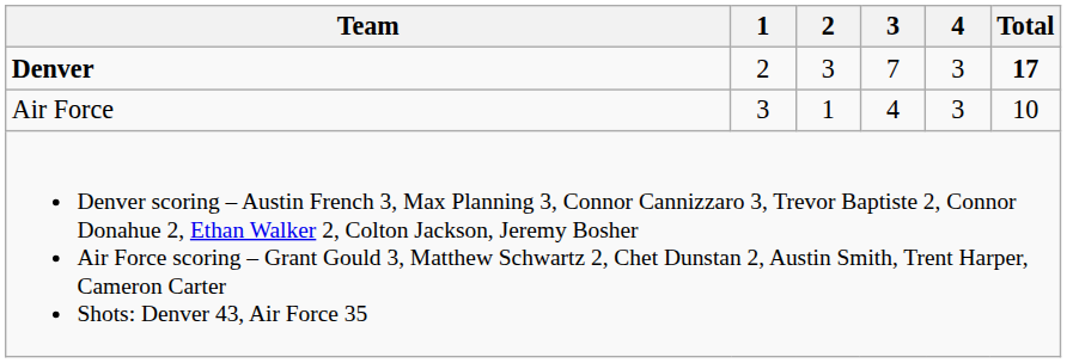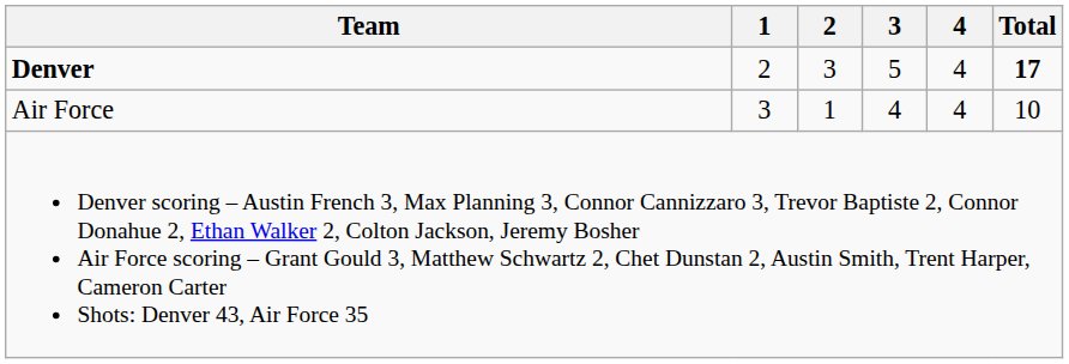 <table class="wikitable" style="text-align:center; max-width:40em">
 <tr>
 <th>Team</th>
 <th style="width:2em">1</th>
 <th style="width:2em">2</th>
 <th style="width:2em">3</th>
 <th style="width:2em">4</th>
 <th style="width:2em">Total</th>
 </tr>
 <tr>
 <td style="text-align:left"><strong>Denver</strong></td>
 <td>2</td>
 <td>3</td>
-<td>7</td>
-<td>3</td>
+<td>5</td>
+<td>4</td>
 <td><strong>17</strong></td>
 </tr>
 <tr>
 <td style="text-align:left">Air Force</td>
 <td>3</td>
 <td>1</td>
 <td>4</td>
-<td>3</td>
+<td>4</td>
 <td>10</td>
 </tr>
 <tr>
 <td colspan=6 style="text-align:left; font-size:88%;"><br><ul><li>Denver scoring – Austin French 3, Max Planning 3, Connor Cannizzaro 3, Trevor Baptiste 2, Connor Donahue 2, <a href='#'>Ethan Walker</a> 2, Colton Jackson, Jeremy Bosher</li><li>Air Force scoring – Grant Gould 3, Matthew Schwartz 2, Chet Dunstan 2, Austin Smith, Trent Harper, Cameron Carter</li><li>Shots: Denver 43, Air Force 35</li></ul></td>
 </tr>
 </table>
